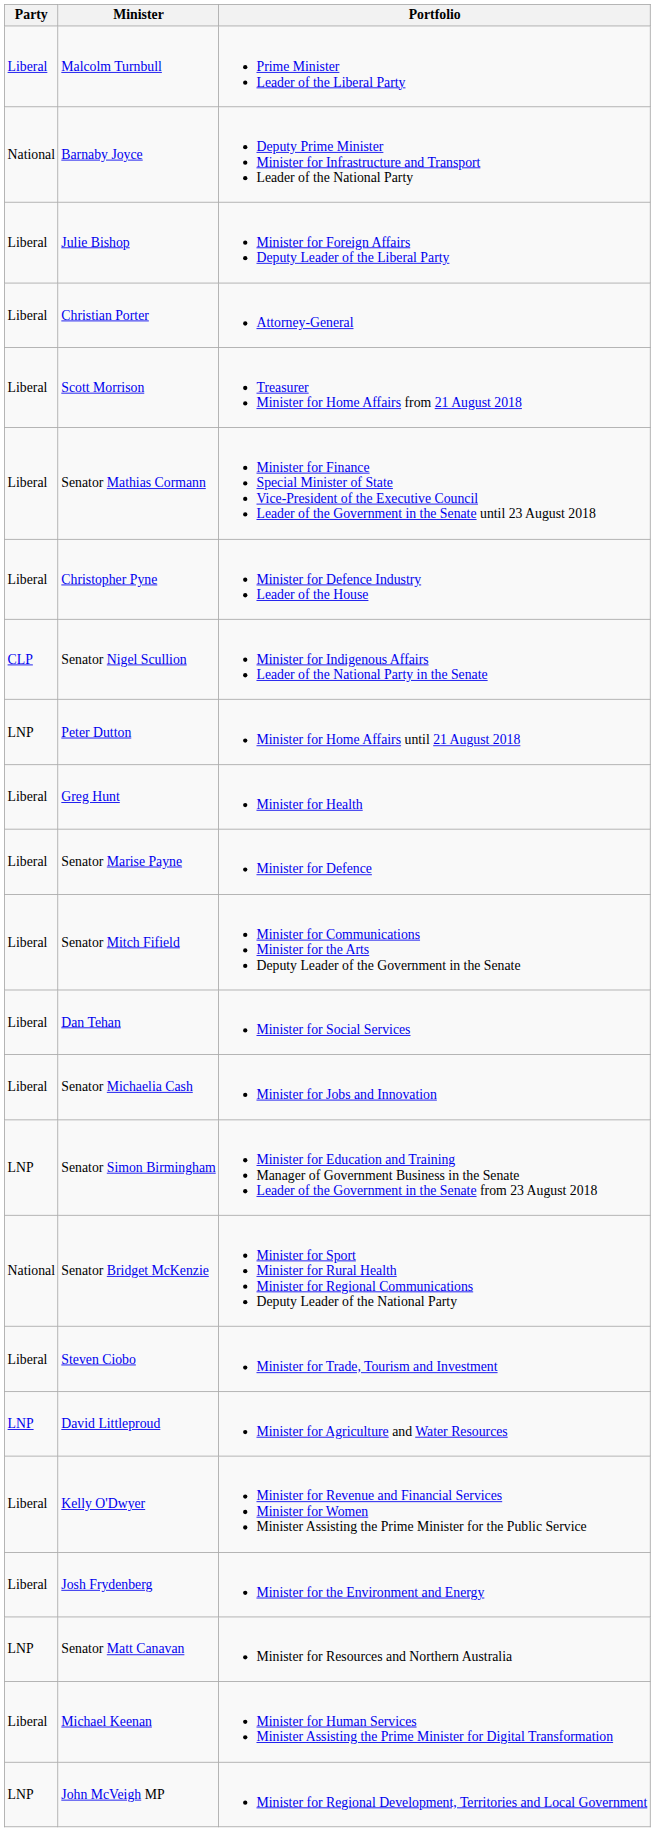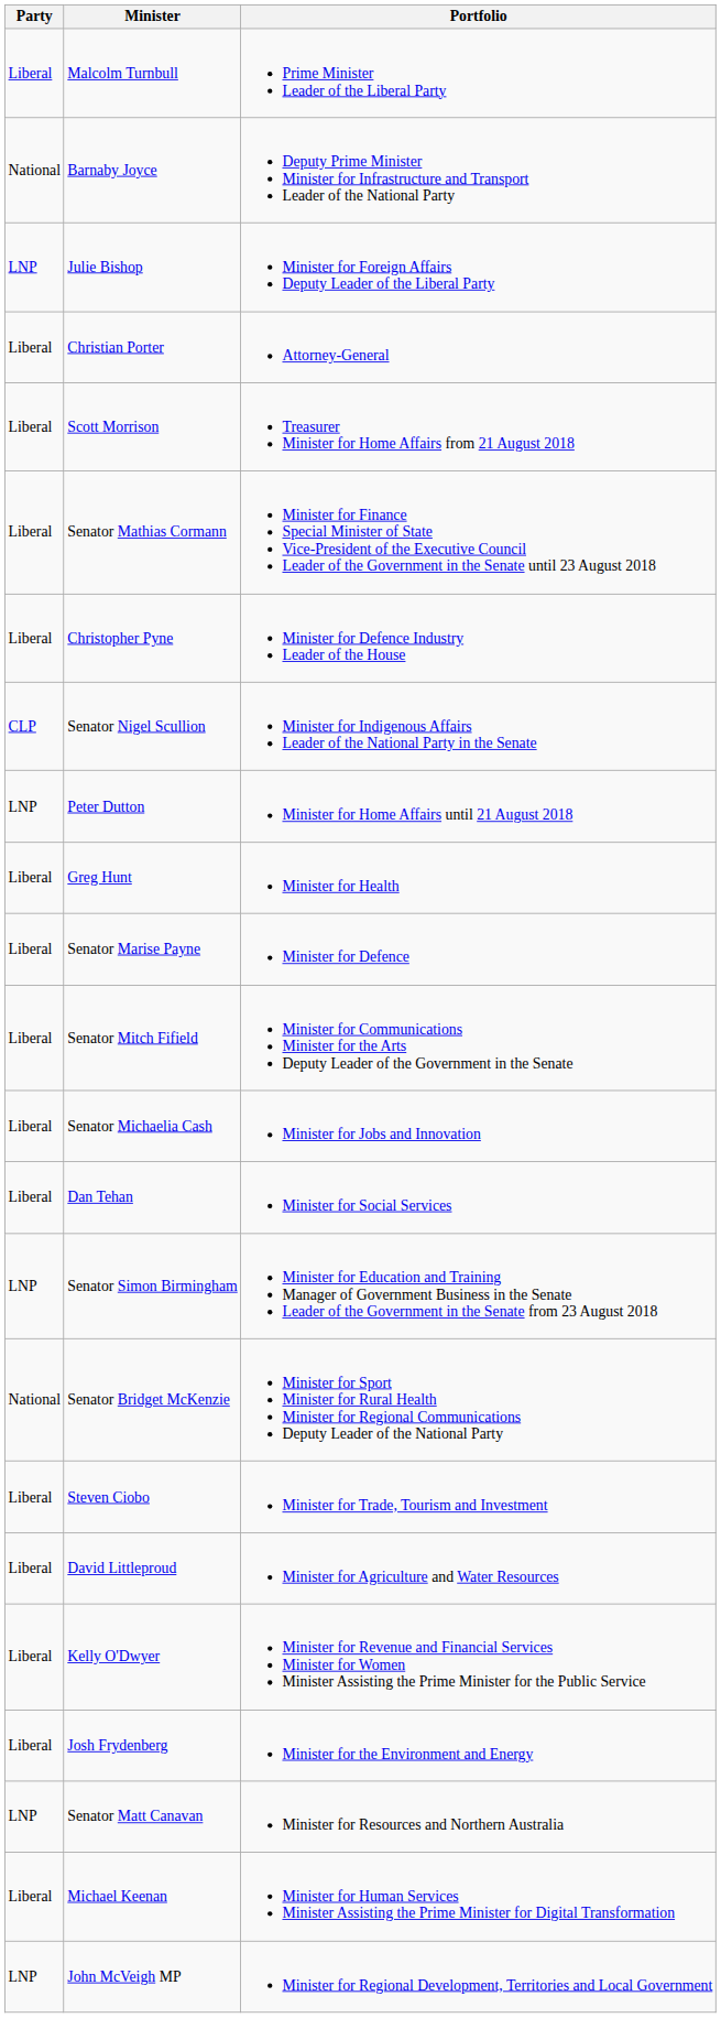 <table class="wikitable sortable">
 <tr>
 <th>Party</th>
 <th>Minister</th>
 <th>Portfolio</th>
 </tr>
 <tr>
 <td><a href='#'>Liberal</a></td>
 <td><a href='#'>Malcolm Turnbull</a> </td>
 <td><br><ul><li><a href='#'>Prime Minister</a></li><li><a href='#'>Leader of the Liberal Party</a></li></ul></td>
 </tr>
 <tr>
 <td>National</td>
 <td><a href='#'>Barnaby Joyce</a> </td>
 <td><br><ul><li><a href='#'>Deputy Prime Minister</a></li><li><a href='#'>Minister for Infrastructure and Transport</a></li><li>Leader of the National Party</li></ul></td>
 </tr>
 <tr>
-<td>Liberal</td>
+<td><a href='#'>LNP</a></td>
 <td><a href='#'>Julie Bishop</a> </td>
 <td><br><ul><li><a href='#'>Minister for Foreign Affairs</a></li><li><a href='#'>Deputy Leader of the Liberal Party</a></li></ul></td>
 </tr>
 <tr>
 <td>Liberal</td>
 <td><a href='#'>Christian Porter</a> </td>
 <td><br><ul><li><a href='#'>Attorney-General</a></li></ul></td>
 </tr>
 <tr>
 <td>Liberal</td>
 <td><a href='#'>Scott Morrison</a> </td>
 <td><br><ul><li><a href='#'>Treasurer</a></li><li><a href='#'>Minister for Home Affairs</a> from <a href='#'>21 August 2018</a></li></ul></td>
 </tr>
 <tr>
 <td>Liberal</td>
 <td>Senator <a href='#'>Mathias Cormann</a></td>
 <td><br><ul><li><a href='#'>Minister for Finance</a></li><li><a href='#'>Special Minister of State</a></li><li><a href='#'>Vice-President of the Executive Council</a></li><li><a href='#'>Leader of the Government in the Senate</a> until 23 August 2018</li></ul></td>
 </tr>
 <tr>
 <td>Liberal</td>
 <td><a href='#'>Christopher Pyne</a> </td>
 <td><br><ul><li><a href='#'>Minister for Defence Industry</a></li><li><a href='#'>Leader of the House</a></li></ul></td>
 </tr>
 <tr>
 <td><a href='#'>CLP</a></td>
 <td>Senator <a href='#'>Nigel Scullion</a></td>
 <td><br><ul><li><a href='#'>Minister for Indigenous Affairs</a></li><li><a href='#'>Leader of the National Party in the Senate</a></li></ul></td>
 </tr>
 <tr>
 <td>LNP</td>
 <td><a href='#'>Peter Dutton</a> </td>
 <td><br><ul><li><a href='#'>Minister for Home Affairs</a> until <a href='#'>21 August 2018</a></li></ul></td>
 </tr>
 <tr>
 <td>Liberal</td>
 <td><a href='#'>Greg Hunt</a> </td>
 <td><br><ul><li><a href='#'>Minister for Health</a></li></ul></td>
 </tr>
 <tr>
 <td>Liberal</td>
 <td>Senator <a href='#'>Marise Payne</a></td>
 <td><br><ul><li><a href='#'>Minister for Defence</a></li></ul></td>
 </tr>
 <tr>
 <td>Liberal</td>
 <td>Senator <a href='#'>Mitch Fifield</a></td>
 <td><br><ul><li><a href='#'>Minister for Communications</a></li><li><a href='#'>Minister for the Arts</a></li><li>Deputy Leader of the Government in the Senate</li></ul></td>
 </tr>
 <tr>
 <td>Liberal</td>
-<td><a href='#'>Dan Tehan</a> </td>
-<td><br><ul><li><a href='#'>Minister for Social Services</a></li></ul></td>
+<td>Senator <a href='#'>Michaelia Cash</a></td>
+<td><br><ul><li><a href='#'>Minister for Jobs and Innovation</a></li></ul></td>
 </tr>
 <tr>
 <td>Liberal</td>
-<td>Senator <a href='#'>Michaelia Cash</a></td>
-<td><br><ul><li><a href='#'>Minister for Jobs and Innovation</a></li></ul></td>
+<td><a href='#'>Dan Tehan</a> </td>
+<td><br><ul><li><a href='#'>Minister for Social Services</a></li></ul></td>
 </tr>
 <tr>
 <td>LNP</td>
 <td>Senator <a href='#'>Simon Birmingham</a></td>
 <td><br><ul><li><a href='#'>Minister for Education and Training</a></li><li>Manager of Government Business in the Senate</li><li><a href='#'>Leader of the Government in the Senate</a> from 23 August 2018</li></ul></td>
 </tr>
 <tr>
 <td>National</td>
 <td>Senator <a href='#'>Bridget McKenzie</a></td>
 <td><br><ul><li><a href='#'>Minister for Sport</a></li><li><a href='#'>Minister for Rural Health</a></li><li><a href='#'>Minister for Regional Communications</a></li><li>Deputy Leader of the National Party</li></ul></td>
 </tr>
 <tr>
 <td>Liberal</td>
 <td><a href='#'>Steven Ciobo</a> </td>
 <td><br><ul><li><a href='#'>Minister for Trade, Tourism and Investment</a></li></ul></td>
 </tr>
 <tr>
-<td><a href='#'>LNP</a></td>
+<td>Liberal</td>
 <td><a href='#'>David Littleproud</a>  </td>
 <td><br><ul><li><a href='#'>Minister for Agriculture</a> and <a href='#'>Water Resources</a></li></ul></td>
 </tr>
 <tr>
 <td>Liberal</td>
 <td><a href='#'>Kelly O'Dwyer</a> </td>
 <td><br><ul><li><a href='#'>Minister for Revenue and Financial Services</a></li><li><a href='#'>Minister for Women</a></li><li>Minister Assisting the Prime Minister for the Public Service</li></ul></td>
 </tr>
 <tr>
 <td>Liberal</td>
 <td><a href='#'>Josh Frydenberg</a> </td>
 <td><br><ul><li><a href='#'>Minister for the Environment and Energy</a></li></ul></td>
 </tr>
 <tr>
 <td>LNP</td>
 <td>Senator <a href='#'>Matt Canavan</a></td>
 <td><br><ul><li>Minister for Resources and Northern Australia</li></ul></td>
 </tr>
 <tr>
 <td>Liberal</td>
 <td><a href='#'>Michael Keenan</a> </td>
 <td><br><ul><li><a href='#'>Minister for Human Services</a></li><li><a href='#'>Minister Assisting the Prime Minister for Digital Transformation</a></li></ul></td>
 </tr>
 <tr>
 <td>LNP</td>
 <td><a href='#'>John McVeigh</a> MP</td>
 <td><br><ul><li><a href='#'>Minister for Regional Development, Territories and Local Government</a></li></ul></td>
 </tr>
 </table>
